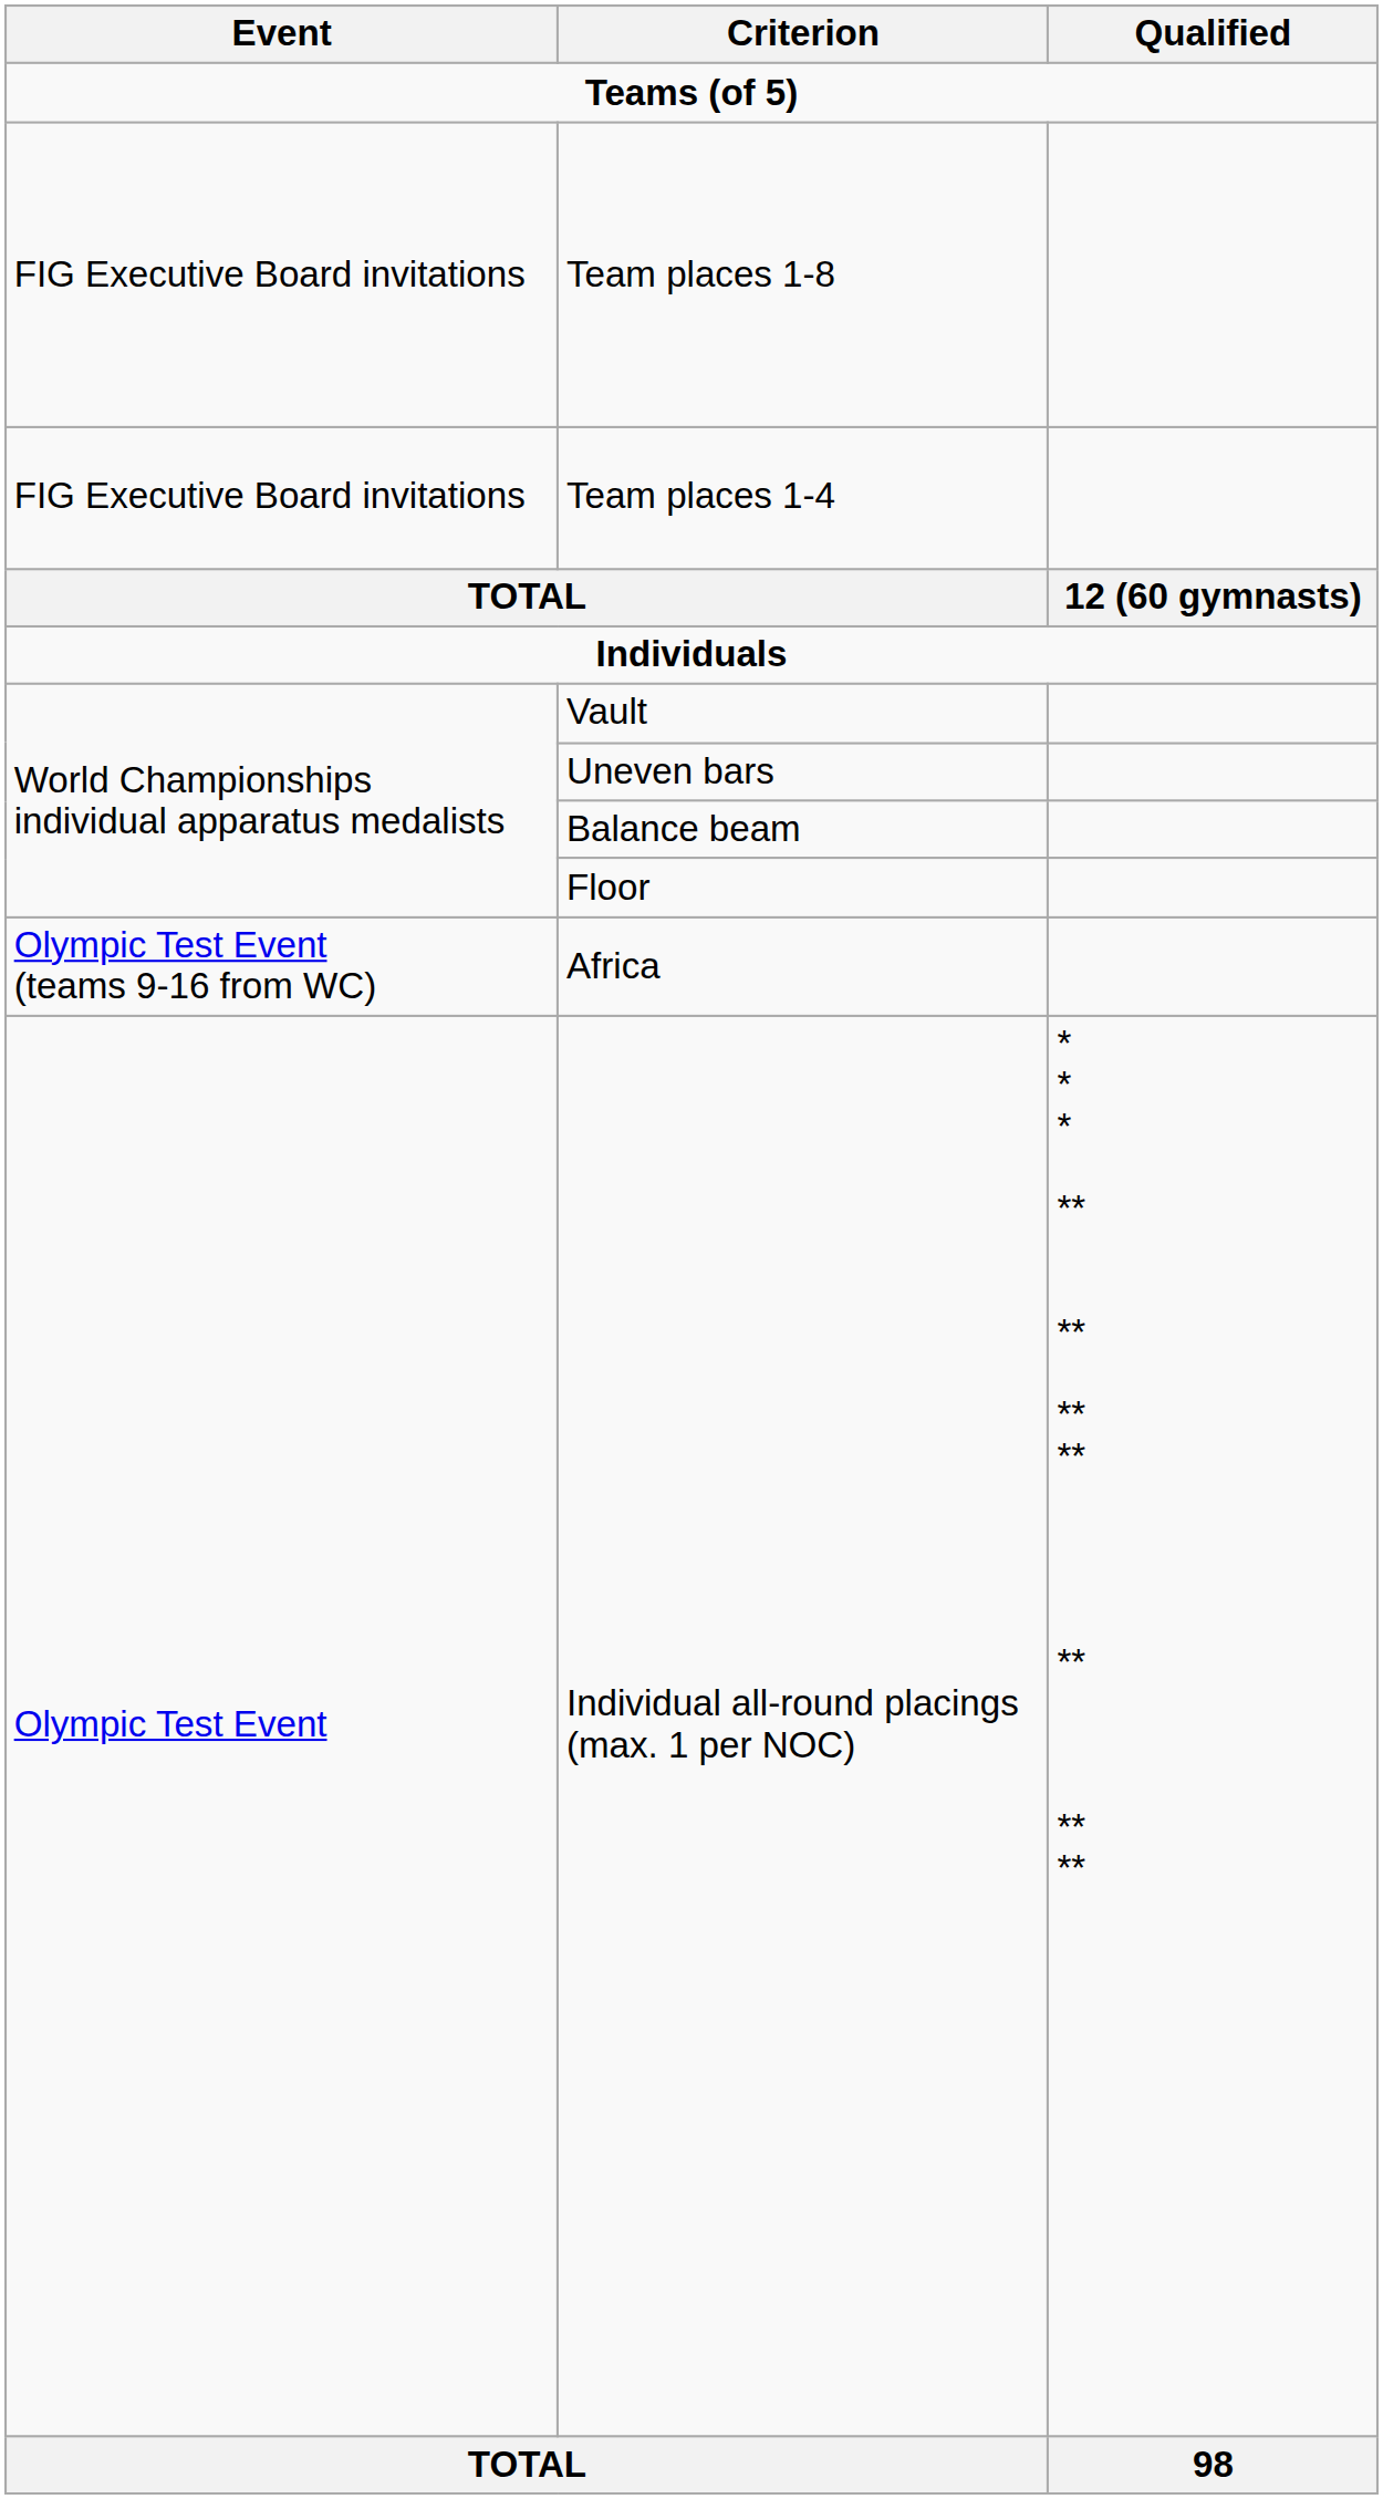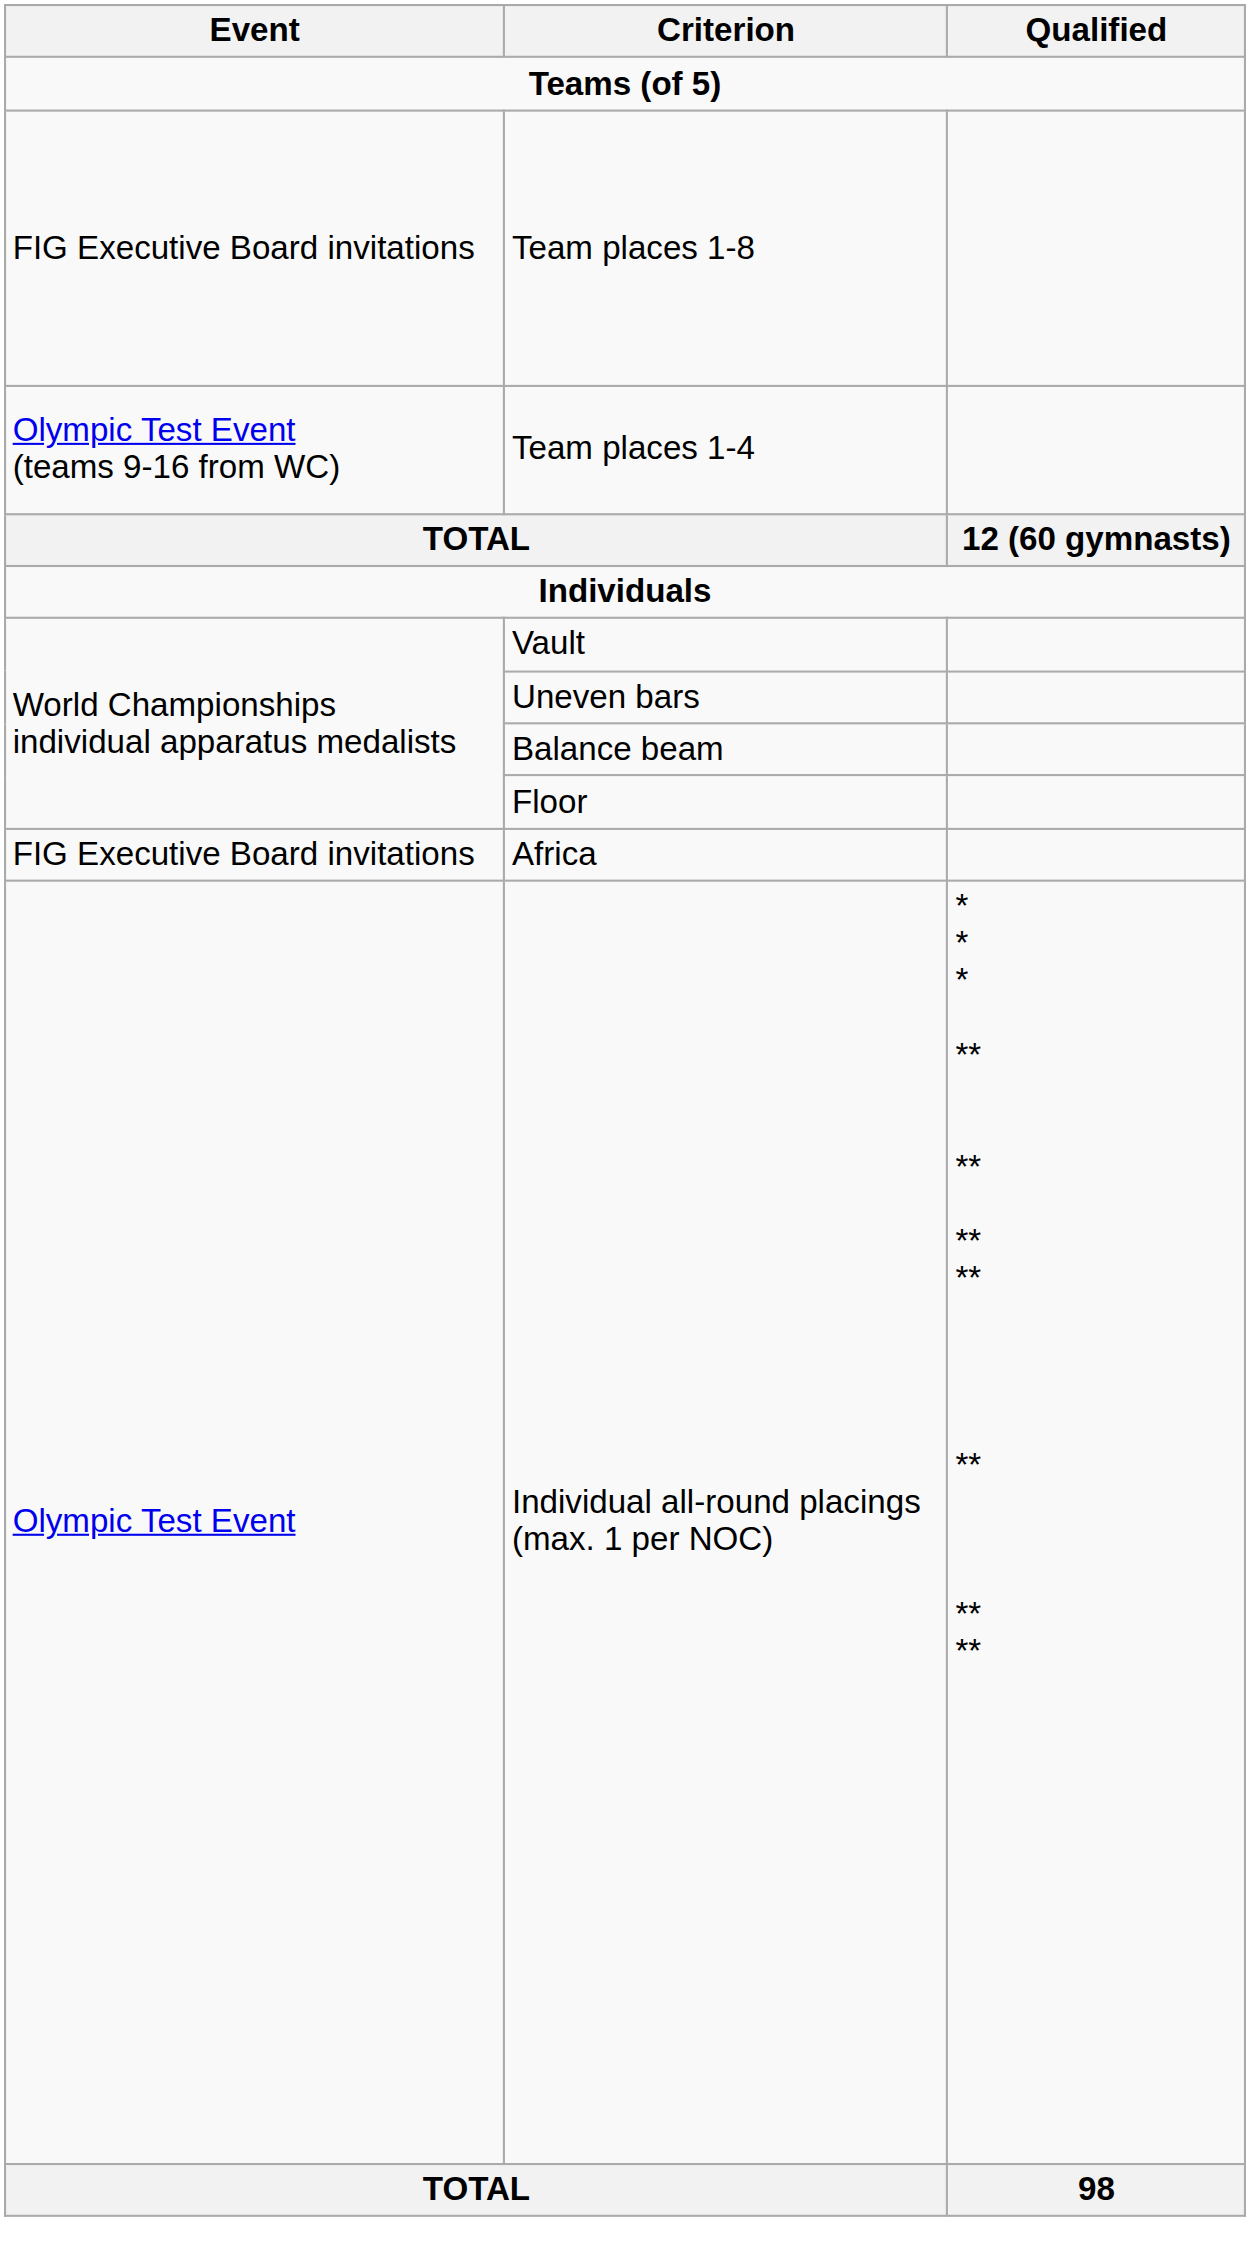 <table class="wikitable" style="width:600px;">
 <tr>
 <th>Event</th>
 <th>Criterion</th>
 <th>Qualified</th>
 </tr>
 <tr>
 <td colspan="3" style="text-align:center"><strong>Teams (of 5)</strong></td>
 </tr>
 <tr>
 <td>FIG Executive Board invitations</td>
 <td>Team places 1-8</td>
 <td nowrap>  <br>  <br>  <br>  <br>  <br>  <br>  <br></td>
 </tr>
 <tr>
-<td>FIG Executive Board invitations</td>
+<td><a href='#'>Olympic Test Event</a> <br>(teams 9-16 from WC)</td>
 <td>Team places 1-4</td>
 <td> <br> <br> <br></td>
 </tr>
 <tr>
 <th colspan="2">TOTAL</th>
 <th>12 (60 gymnasts)</th>
 </tr>
 <tr>
 <td colspan="3" style="text-align:center"><strong>Individuals</strong></td>
 </tr>
 <tr>
 <td rowspan=4>World Championships<br>individual apparatus medalists</td>
 <td>Vault</td>
 <td nowrap></td>
 </tr>
 <tr>
 <td>Uneven bars</td>
 <td></td>
 </tr>
 <tr>
 <td>Balance beam</td>
 <td></td>
 </tr>
 <tr>
 <td>Floor</td>
 <td></td>
 </tr>
 <tr>
-<td><a href='#'>Olympic Test Event</a> <br>(teams 9-16 from WC)</td>
+<td>FIG Executive Board invitations</td>
 <td>Africa</td>
 <td><br></td>
 </tr>
 <tr>
 <td><a href='#'>Olympic Test Event</a></td>
 <td>Individual all-round placings<br>(max. 1 per NOC)</td>
 <td>*<br>*<br>*<br><br>**<br><br><br>**<br><br>**<br>**<br><br><br><br><br>**<br><br><br><br>**<br>**<br><br><br><br><br><br><br><br><br><br><br><br><br><br></td>
 </tr>
 <tr>
 <th colspan="2">TOTAL</th>
 <th>98</th>
 </tr>
 </table>
